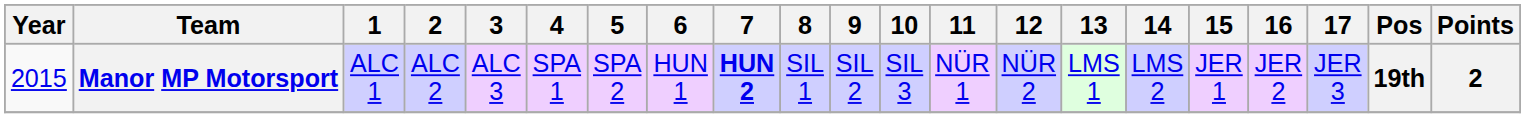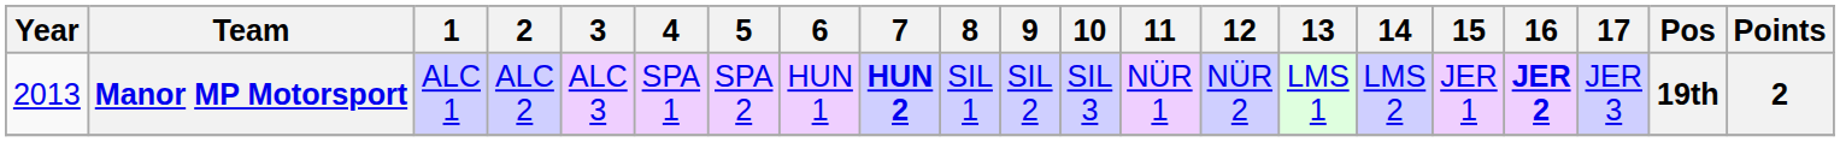 <table class="wikitable" style="text-align:center; font-size:85%">
 <tr>
 <th>Year</th>
 <th>Team</th>
 <th>1</th>
 <th>2</th>
 <th>3</th>
 <th>4</th>
 <th>5</th>
 <th>6</th>
 <th>7</th>
 <th>8</th>
 <th>9</th>
 <th>10</th>
 <th>11</th>
 <th>12</th>
 <th>13</th>
 <th>14</th>
 <th>15</th>
 <th>16</th>
 <th>17</th>
 <th>Pos</th>
 <th>Points</th>
 </tr>
 <tr>
-<td><a href='#'>2015</a></td>
+<td><a href='#'>2013</a></td>
 <th nowrap><a href='#'>Manor</a> <a href='#'>MP Motorsport</a></th>
 <td style="background:#CFCFFF;"><a href='#'>ALC<br>1</a><br></td>
 <td style="background:#CFCFFF;"><a href='#'>ALC<br>2</a><br></td>
 <td style="background:#EFCFFF;"><a href='#'>ALC<br>3</a><br></td>
 <td style="background:#EFCFFF;"><a href='#'>SPA<br>1</a><br></td>
 <td style="background:#EFCFFF;"><a href='#'>SPA<br>2</a><br></td>
 <td style="background:#EFCFFF;"><a href='#'>HUN<br>1</a><br></td>
 <td style="background:#CFCFFF;"><strong><a href='#'>HUN<br>2</a><br></strong></td>
 <td style="background:#CFCFFF;"><a href='#'>SIL<br>1</a><br></td>
 <td style="background:#CFCFFF;"><a href='#'>SIL<br>2</a><br></td>
 <td style="background:#CFCFFF;"><a href='#'>SIL<br>3</a><br></td>
 <td style="background:#EFCFFF;"><a href='#'>NÜR<br>1</a><br></td>
 <td style="background:#CFCFFF;"><a href='#'>NÜR<br>2</a><br></td>
 <td style="background:#DFFFDF;"><a href='#'>LMS<br>1</a><br></td>
 <td style="background:#CFCFFF;"><a href='#'>LMS<br>2</a><br></td>
 <td style="background:#EFCFFF;"><a href='#'>JER<br>1</a><br></td>
-<td style="background:#EFCFFF;"><a href='#'>JER<br>2</a><br></td>
+<td style="background:#EFCFFF;"><strong><a href='#'>JER<br>2</a><br></strong></td>
 <td style="background:#CFCFFF;"><a href='#'>JER<br>3</a><br></td>
 <th>19th</th>
 <th>2</th>
 </tr>
 <tr>
 </tr>
 </table>
